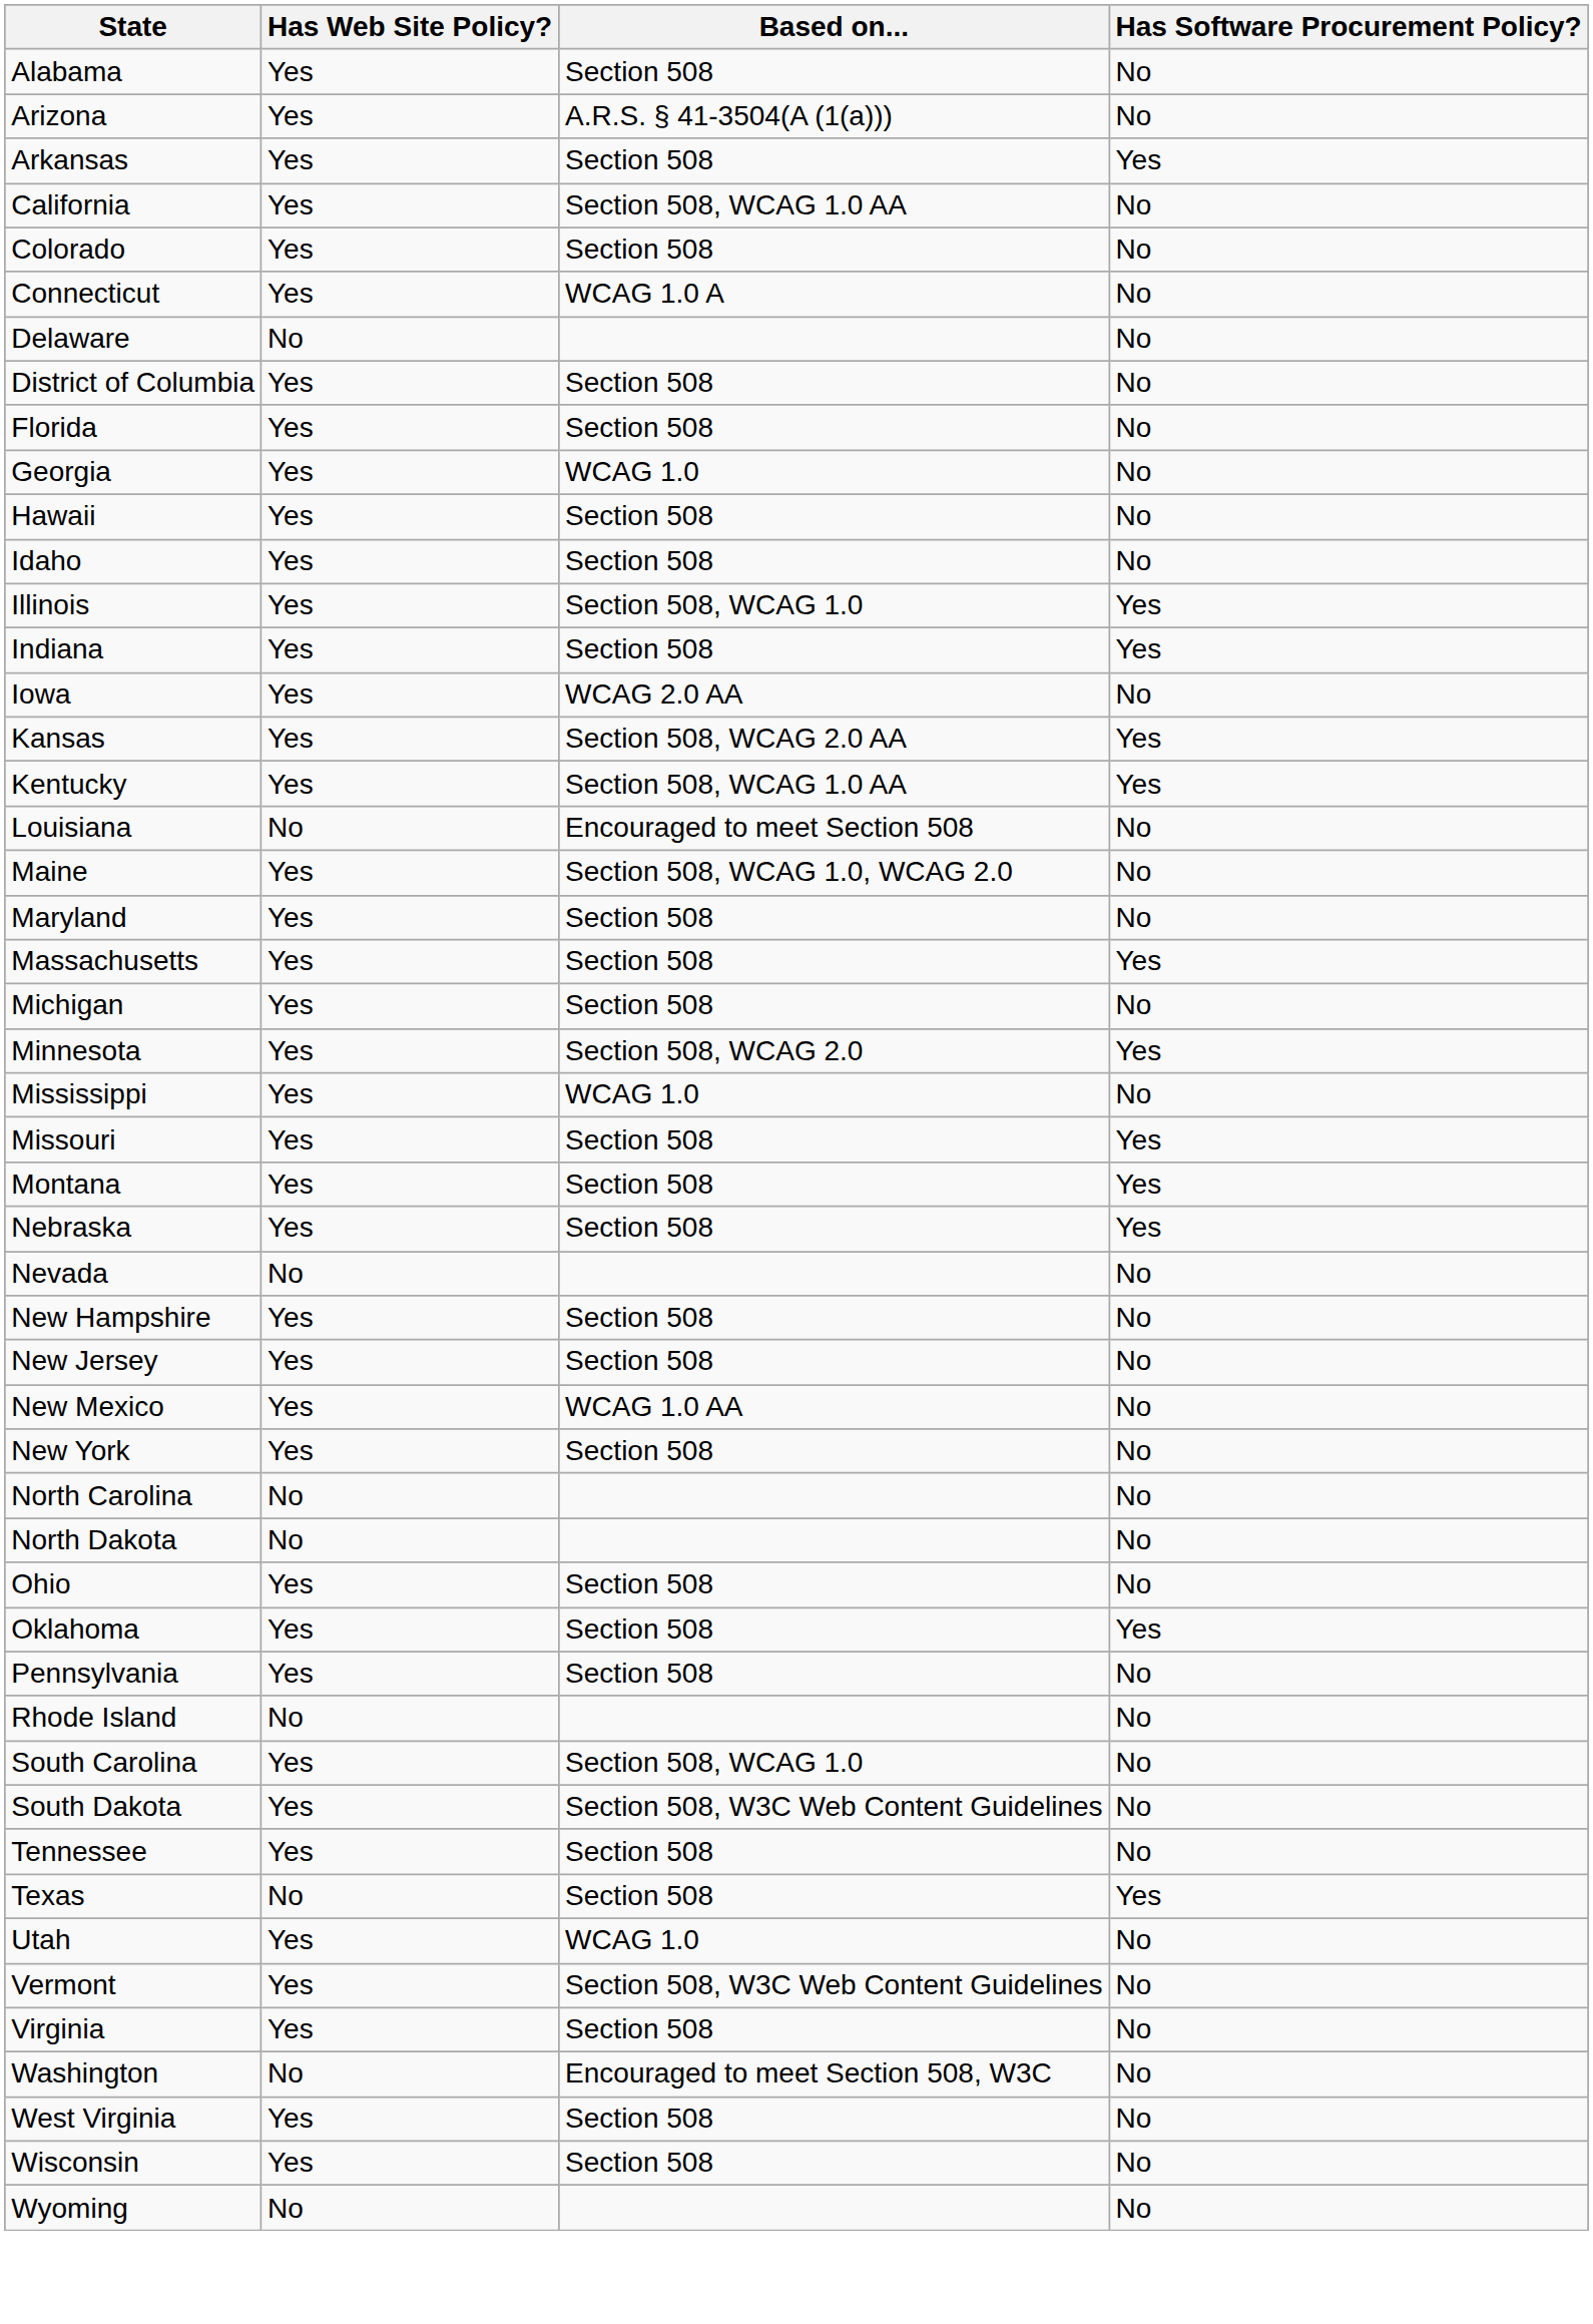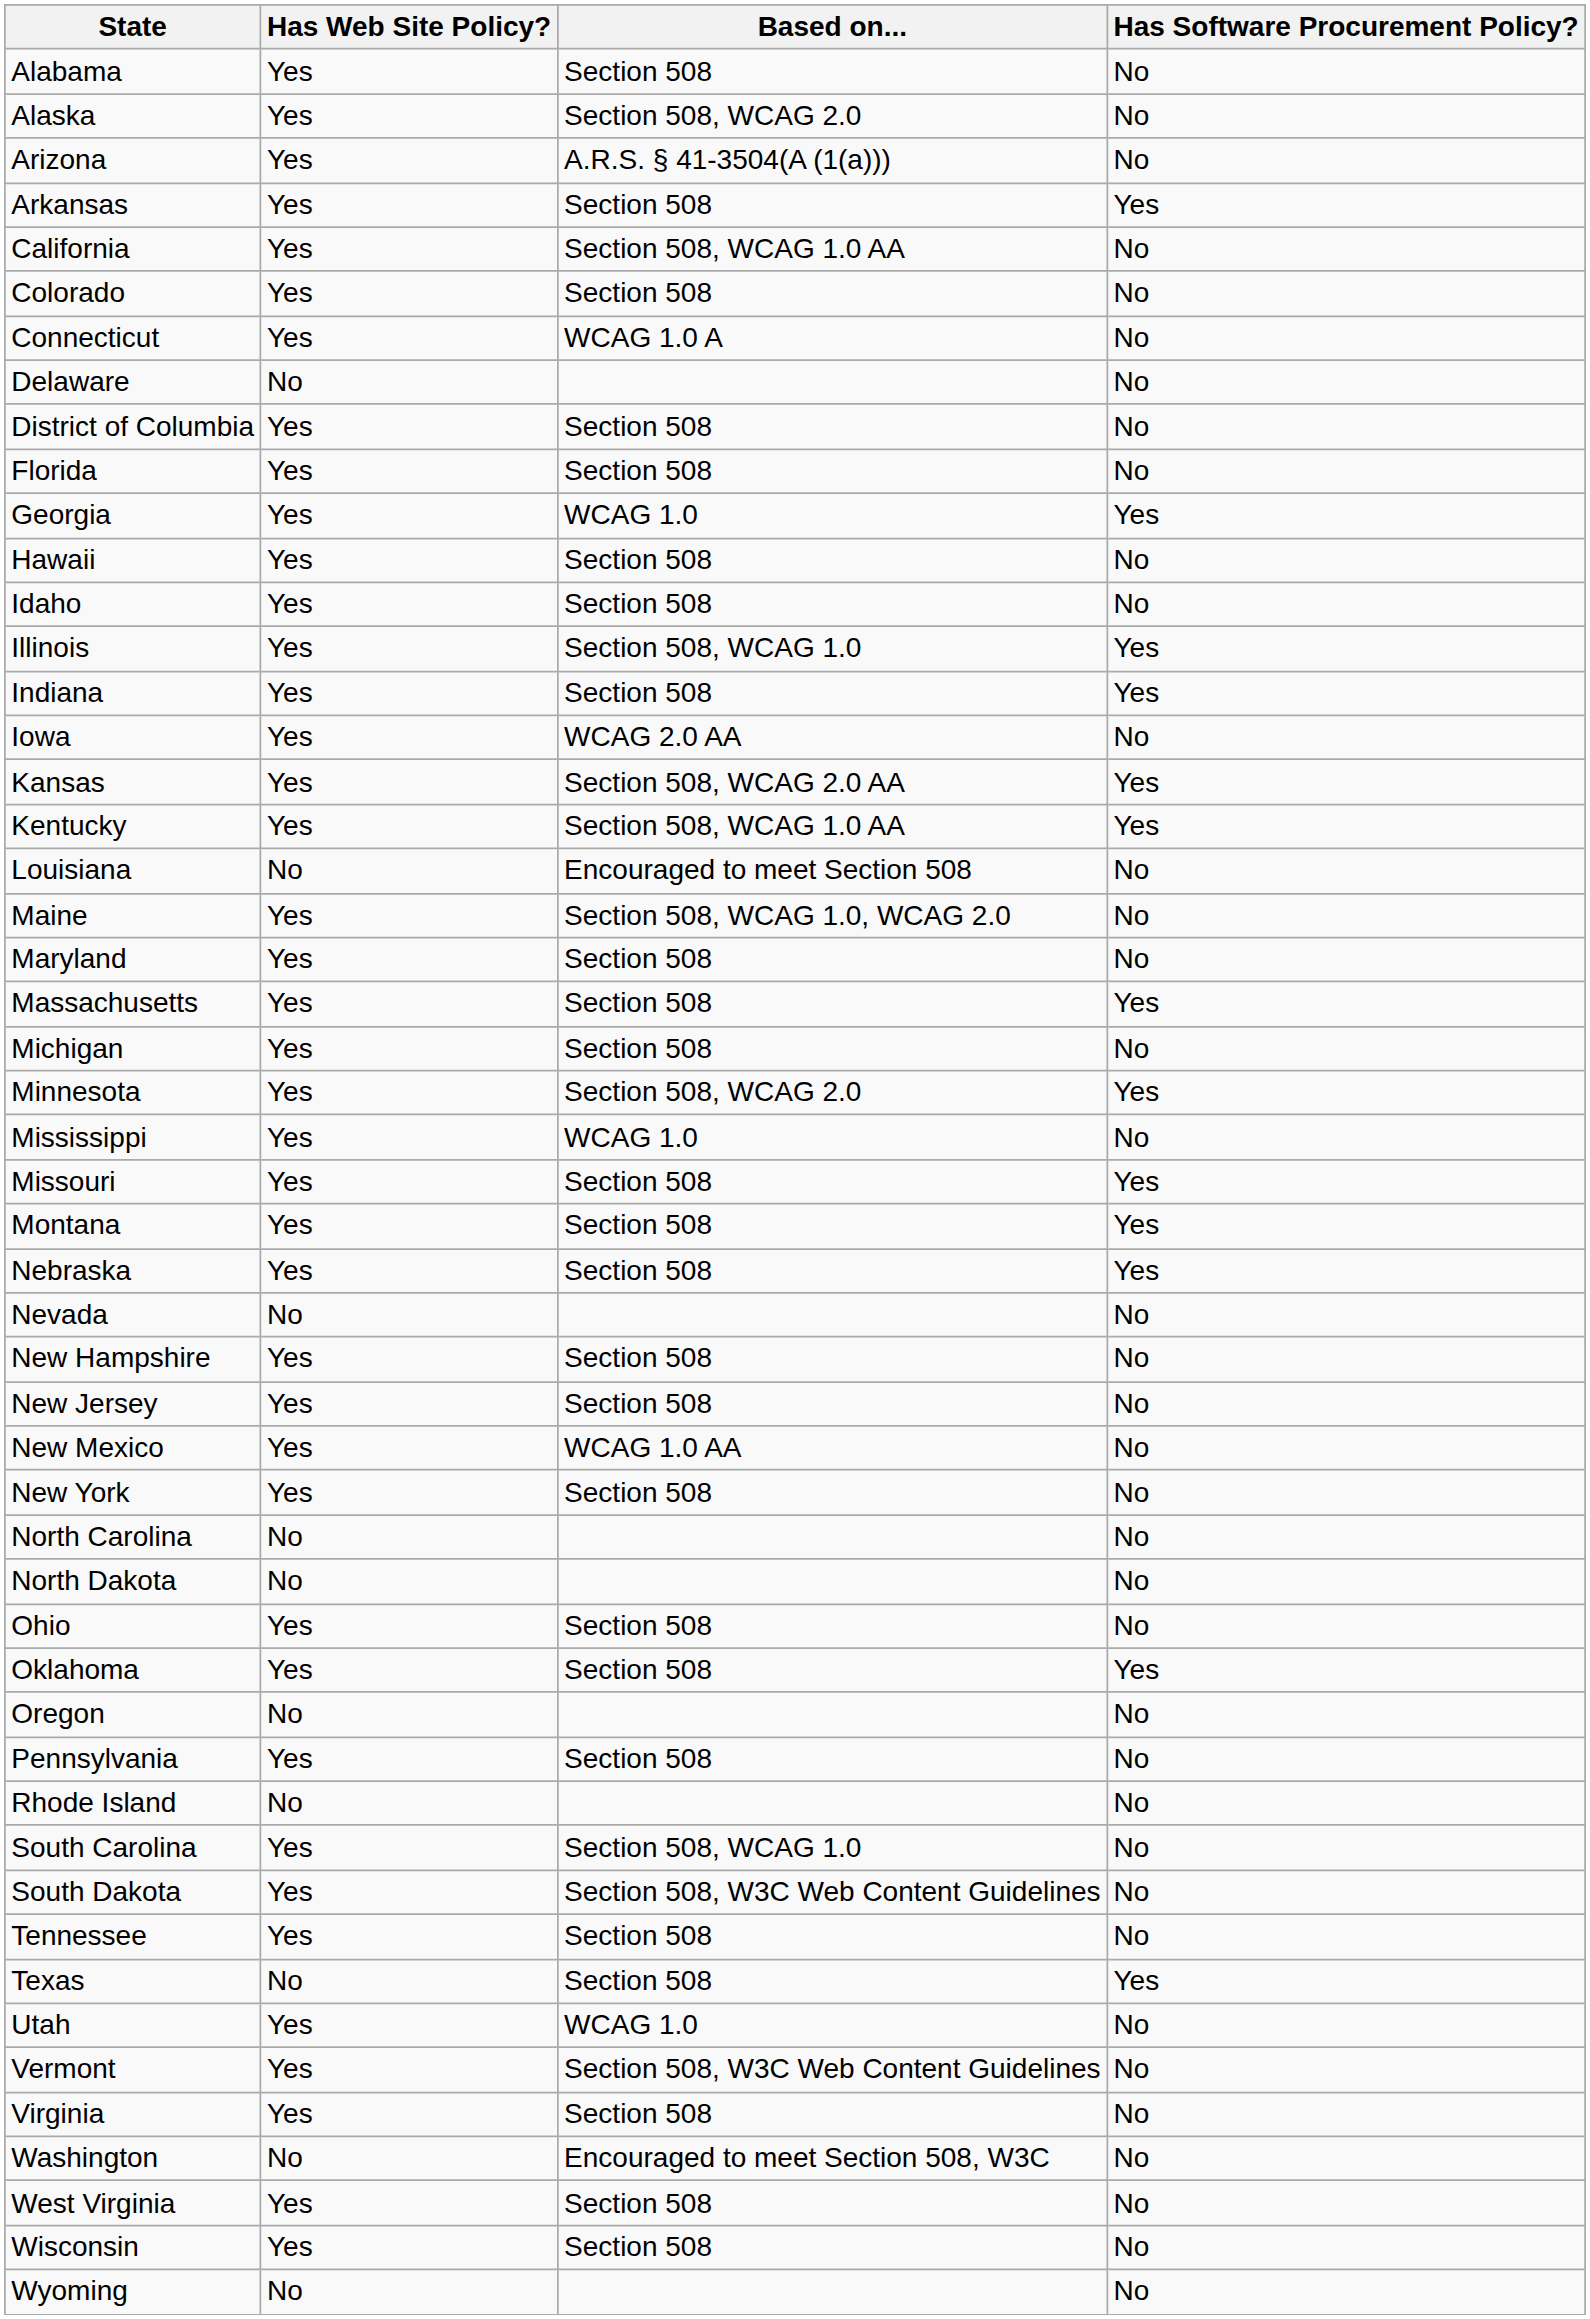 <table class="wikitable sortable">
 <tr>
 <th scope="col">State</th>
 <th scope="col">Has Web Site Policy?</th>
 <th scope="col">Based on...</th>
 <th scope="col">Has Software Procurement Policy?</th>
 </tr>
 <tr>
 <td>Alabama</td>
 <td>Yes</td>
 <td>Section 508</td>
+<td>No</td>
+</tr>
+<tr>
+<td>Alaska</td>
+<td>Yes</td>
+<td>Section 508, WCAG 2.0</td>
 <td>No</td>
 </tr>
 <tr>
 <td>Arizona</td>
 <td>Yes</td>
 <td>A.R.S. § 41-3504(A (1(a)))</td>
 <td>No</td>
 </tr>
 <tr>
 <td>Arkansas</td>
 <td>Yes</td>
 <td>Section 508</td>
 <td>Yes</td>
 </tr>
 <tr>
 <td>California</td>
 <td>Yes</td>
 <td>Section 508, WCAG 1.0 AA</td>
 <td>No</td>
 </tr>
 <tr>
 <td>Colorado</td>
 <td>Yes</td>
 <td>Section 508</td>
 <td>No</td>
 </tr>
 <tr>
 <td>Connecticut</td>
 <td>Yes</td>
 <td>WCAG 1.0 A</td>
 <td>No</td>
 </tr>
 <tr>
 <td>Delaware</td>
 <td>No</td>
 <td></td>
 <td>No</td>
 </tr>
 <tr>
 <td>District of Columbia</td>
 <td>Yes</td>
 <td>Section 508</td>
 <td>No</td>
 </tr>
 <tr>
 <td>Florida</td>
 <td>Yes</td>
 <td>Section 508</td>
 <td>No</td>
 </tr>
 <tr>
 <td>Georgia</td>
 <td>Yes</td>
 <td>WCAG 1.0</td>
-<td>No</td>
+<td>Yes</td>
 </tr>
 <tr>
 <td>Hawaii</td>
 <td>Yes</td>
 <td>Section 508</td>
 <td>No</td>
 </tr>
 <tr>
 <td>Idaho</td>
 <td>Yes</td>
 <td>Section 508</td>
 <td>No</td>
 </tr>
 <tr>
 <td>Illinois</td>
 <td>Yes</td>
 <td>Section 508, WCAG 1.0</td>
 <td>Yes</td>
 </tr>
 <tr>
 <td>Indiana</td>
 <td>Yes</td>
 <td>Section 508</td>
 <td>Yes</td>
 </tr>
 <tr>
 <td>Iowa</td>
 <td>Yes</td>
 <td>WCAG 2.0 AA</td>
 <td>No</td>
 </tr>
 <tr>
 <td>Kansas</td>
 <td>Yes</td>
 <td>Section 508, WCAG 2.0 AA</td>
 <td>Yes</td>
 </tr>
 <tr>
 <td>Kentucky</td>
 <td>Yes</td>
 <td>Section 508, WCAG 1.0 AA</td>
 <td>Yes</td>
 </tr>
 <tr>
 <td>Louisiana</td>
 <td>No</td>
 <td>Encouraged to meet Section 508</td>
 <td>No</td>
 </tr>
 <tr>
 <td>Maine</td>
 <td>Yes</td>
 <td>Section 508, WCAG 1.0, WCAG 2.0</td>
 <td>No</td>
 </tr>
 <tr>
 <td>Maryland</td>
 <td>Yes</td>
 <td>Section 508</td>
 <td>No</td>
 </tr>
 <tr>
 <td>Massachusetts</td>
 <td>Yes</td>
 <td>Section 508</td>
 <td>Yes</td>
 </tr>
 <tr>
 <td>Michigan</td>
 <td>Yes</td>
 <td>Section 508</td>
 <td>No</td>
 </tr>
 <tr>
 <td>Minnesota</td>
 <td>Yes</td>
 <td>Section 508, WCAG 2.0</td>
 <td>Yes</td>
 </tr>
 <tr>
 <td>Mississippi</td>
 <td>Yes</td>
 <td>WCAG 1.0</td>
 <td>No</td>
 </tr>
 <tr>
 <td>Missouri</td>
 <td>Yes</td>
 <td>Section 508</td>
 <td>Yes</td>
 </tr>
 <tr>
 <td>Montana</td>
 <td>Yes</td>
 <td>Section 508</td>
 <td>Yes</td>
 </tr>
 <tr>
 <td>Nebraska</td>
 <td>Yes</td>
 <td>Section 508</td>
 <td>Yes</td>
 </tr>
 <tr>
 <td>Nevada</td>
 <td>No</td>
 <td></td>
 <td>No</td>
 </tr>
 <tr>
 <td>New Hampshire</td>
 <td>Yes</td>
 <td>Section 508</td>
 <td>No</td>
 </tr>
 <tr>
 <td>New Jersey</td>
 <td>Yes</td>
 <td>Section 508</td>
 <td>No</td>
 </tr>
 <tr>
 <td>New Mexico</td>
 <td>Yes</td>
 <td>WCAG 1.0 AA</td>
 <td>No</td>
 </tr>
 <tr>
 <td>New York</td>
 <td>Yes</td>
 <td>Section 508</td>
 <td>No</td>
 </tr>
 <tr>
 <td>North Carolina</td>
 <td>No</td>
 <td></td>
 <td>No</td>
 </tr>
 <tr>
 <td>North Dakota</td>
 <td>No</td>
 <td></td>
 <td>No</td>
 </tr>
 <tr>
 <td>Ohio</td>
 <td>Yes</td>
 <td>Section 508</td>
 <td>No</td>
 </tr>
 <tr>
 <td>Oklahoma</td>
 <td>Yes</td>
 <td>Section 508</td>
 <td>Yes</td>
 </tr>
 <tr>
+<td>Oregon</td>
+<td>No</td>
+<td></td>
+<td>No</td>
+</tr>
+<tr>
 <td>Pennsylvania</td>
 <td>Yes</td>
 <td>Section 508</td>
 <td>No</td>
 </tr>
 <tr>
 <td>Rhode Island</td>
 <td>No</td>
 <td></td>
 <td>No</td>
 </tr>
 <tr>
 <td>South Carolina</td>
 <td>Yes</td>
 <td>Section 508, WCAG 1.0</td>
 <td>No</td>
 </tr>
 <tr>
 <td>South Dakota</td>
 <td>Yes</td>
 <td>Section 508, W3C Web Content Guidelines</td>
 <td>No</td>
 </tr>
 <tr>
 <td>Tennessee</td>
 <td>Yes</td>
 <td>Section 508</td>
 <td>No</td>
 </tr>
 <tr>
 <td>Texas</td>
 <td>No</td>
 <td>Section 508</td>
 <td>Yes</td>
 </tr>
 <tr>
 <td>Utah</td>
 <td>Yes</td>
 <td>WCAG 1.0</td>
 <td>No</td>
 </tr>
 <tr>
 <td>Vermont</td>
 <td>Yes</td>
 <td>Section 508, W3C Web Content Guidelines</td>
 <td>No</td>
 </tr>
 <tr>
 <td>Virginia</td>
 <td>Yes</td>
 <td>Section 508</td>
 <td>No</td>
 </tr>
 <tr>
 <td>Washington</td>
 <td>No</td>
 <td>Encouraged to meet Section 508, W3C</td>
 <td>No</td>
 </tr>
 <tr>
 <td>West Virginia</td>
 <td>Yes</td>
 <td>Section 508</td>
 <td>No</td>
 </tr>
 <tr>
 <td>Wisconsin</td>
 <td>Yes</td>
 <td>Section 508</td>
 <td>No</td>
 </tr>
 <tr>
 <td>Wyoming</td>
 <td>No</td>
 <td></td>
 <td>No</td>
 </tr>
 </table>
